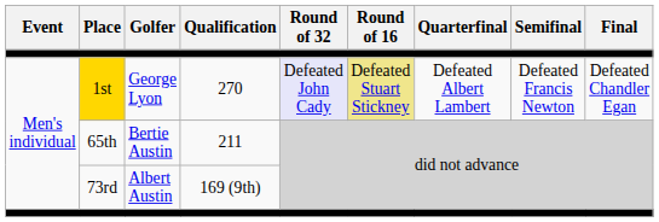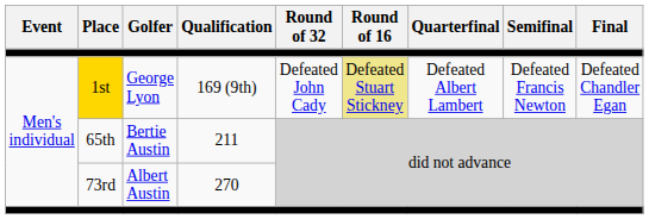 <table class=wikitable style="text-align:center">
 <tr>
 <th>Event</th>
 <th>Place</th>
 <th>Golfer</th>
 <th>Qualification</th>
 <th>Round of 32</th>
 <th>Round of 16</th>
 <th>Quarterfinal</th>
 <th>Semifinal</th>
 <th>Final</th>
 </tr>
 <tr bgcolor=black>
 <td colspan=9></td>
 </tr>
 <tr>
 <td rowspan=3><a href='#'>Men's individual</a></td>
 <td bgcolor=gold>1st</td>
 <td align=left><a href='#'>George Lyon</a></td>
-<td>270</td>
-<td style="background: lavender;">Defeated <a href='#'>John Cady</a></td>
+<td>169 (9th)</td>
+<td>Defeated <a href='#'>John Cady</a></td>
 <td style="background: khaki;">Defeated <a href='#'>Stuart Stickney</a></td>
 <td>Defeated <a href='#'>Albert Lambert</a></td>
 <td>Defeated <a href='#'>Francis Newton</a></td>
 <td>Defeated <a href='#'>Chandler Egan</a></td>
 </tr>
 <tr>
 <td>65th</td>
 <td align=left><a href='#'>Bertie Austin</a></td>
 <td>211</td>
 <td rowspan=2 colspan=5 bgcolor=lightgray>did not advance</td>
 </tr>
 <tr>
 <td>73rd</td>
 <td align=left><a href='#'>Albert Austin</a></td>
-<td>169 (9th)</td>
+<td>270</td>
 </tr>
 <tr bgcolor=black>
 <td colspan=9></td>
 </tr>
 </table>
